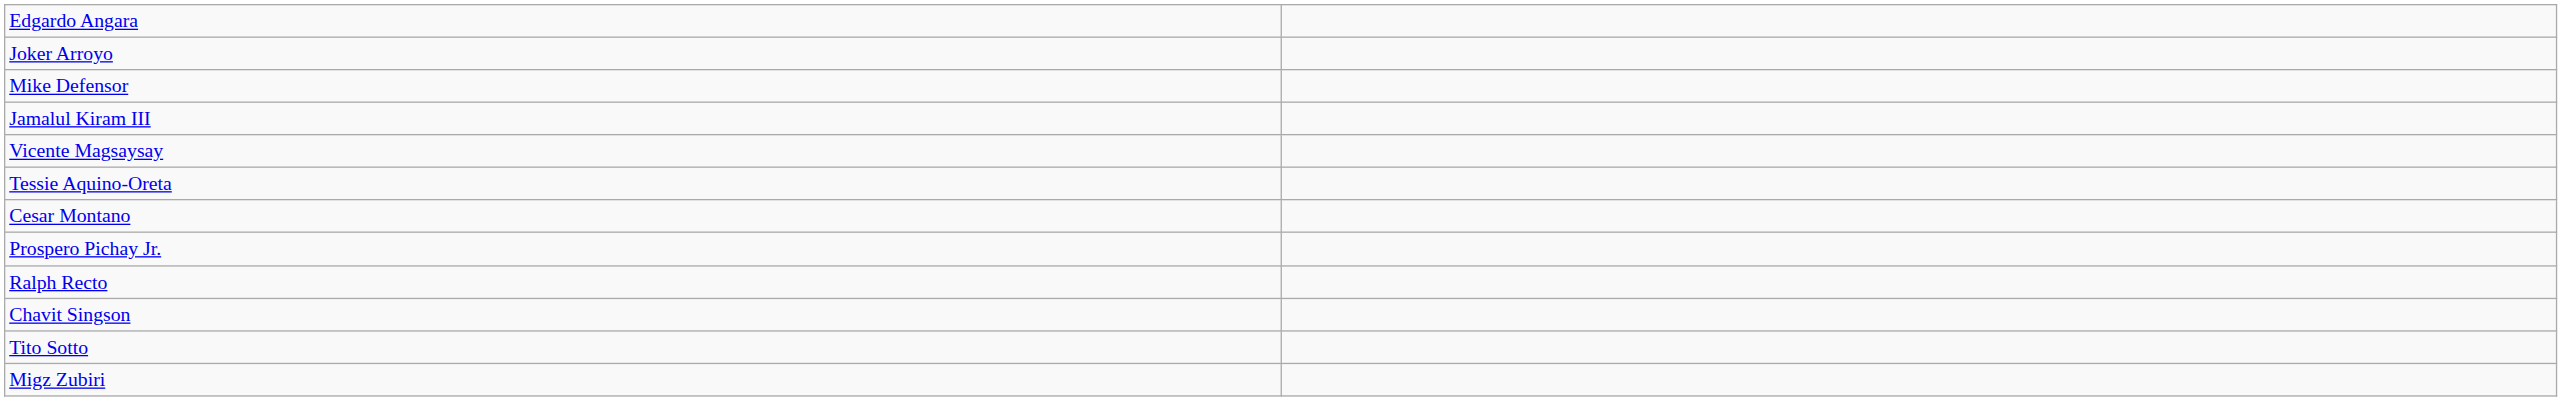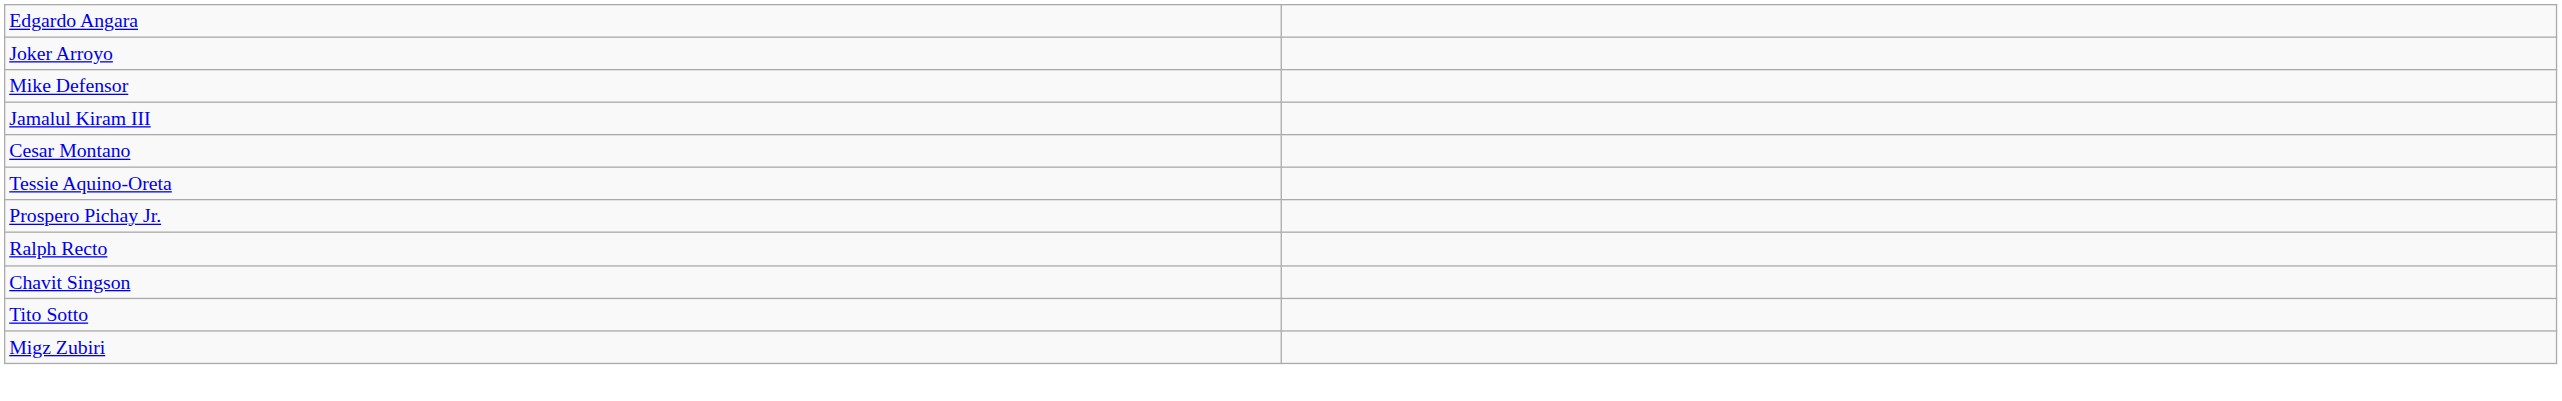 <table class=wikitable width=99% style="font-size:95%">
 <tr>
 <td width=50%><a href='#'>Edgardo Angara</a></td>
 <td></td>
 </tr>
 <tr>
 <td><a href='#'>Joker Arroyo</a></td>
 <td></td>
 </tr>
 <tr>
 <td><a href='#'>Mike Defensor</a></td>
 <td></td>
 </tr>
 <tr>
 <td><a href='#'>Jamalul Kiram III</a></td>
 <td></td>
 </tr>
 <tr>
-<td><a href='#'>Vicente Magsaysay</a></td>
+<td><a href='#'>Cesar Montano</a></td>
 <td></td>
 </tr>
 <tr>
 <td><a href='#'>Tessie Aquino-Oreta</a></td>
-<td></td>
-</tr>
-<tr>
-<td><a href='#'>Cesar Montano</a></td>
 <td></td>
 </tr>
 <tr>
 <td><a href='#'>Prospero Pichay Jr.</a></td>
 <td></td>
 </tr>
 <tr>
 <td><a href='#'>Ralph Recto</a></td>
 <td></td>
 </tr>
 <tr>
 <td><a href='#'>Chavit Singson</a></td>
 <td></td>
 </tr>
 <tr>
 <td><a href='#'>Tito Sotto</a></td>
 <td></td>
 </tr>
 <tr>
 <td><a href='#'>Migz Zubiri</a></td>
 <td></td>
 </tr>
 </table>
